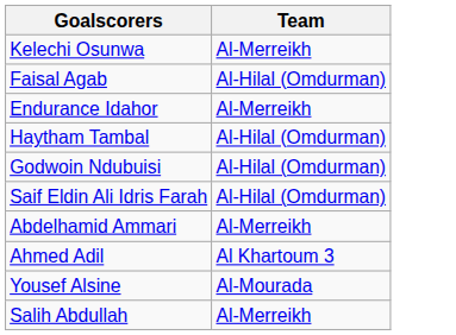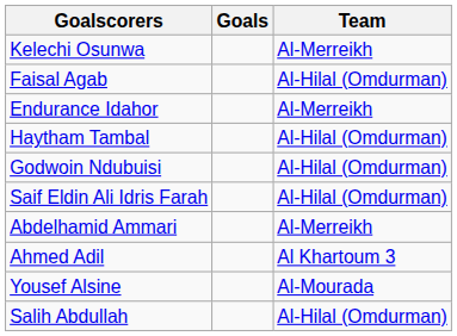 <table class="wikitable sortable" style="font-size: 95%;">
 <tr>
 <th>Goalscorers</th>
+<th>Goals</th>
 <th>Team</th>
 </tr>
 <tr>
 <td> <a href='#'>Kelechi Osunwa</a></td>
+<td></td>
 <td><a href='#'>Al-Merreikh</a></td>
 </tr>
 <tr>
 <td> <a href='#'>Faisal Agab</a></td>
+<td></td>
 <td><a href='#'>Al-Hilal (Omdurman)</a></td>
 </tr>
 <tr>
 <td> <a href='#'>Endurance Idahor</a></td>
+<td></td>
 <td><a href='#'>Al-Merreikh</a></td>
 </tr>
 <tr>
 <td> <a href='#'>Haytham Tambal</a></td>
+<td></td>
 <td><a href='#'>Al-Hilal (Omdurman)</a></td>
 </tr>
 <tr>
 <td> <a href='#'>Godwoin Ndubuisi</a></td>
+<td></td>
 <td><a href='#'>Al-Hilal (Omdurman)</a></td>
 </tr>
 <tr>
 <td> <a href='#'>Saif Eldin Ali Idris Farah</a></td>
+<td></td>
 <td><a href='#'>Al-Hilal (Omdurman)</a></td>
 </tr>
 <tr>
 <td> <a href='#'>Abdelhamid Ammari</a></td>
+<td></td>
 <td><a href='#'>Al-Merreikh</a></td>
 </tr>
 <tr>
 <td> <a href='#'>Ahmed Adil</a></td>
+<td></td>
 <td><a href='#'>Al Khartoum 3</a></td>
 </tr>
 <tr>
 <td> <a href='#'>Yousef Alsine</a></td>
+<td></td>
 <td><a href='#'>Al-Mourada</a></td>
 </tr>
 <tr>
 <td> <a href='#'>Salih Abdullah</a></td>
-<td><a href='#'>Al-Merreikh</a></td>
+<td></td>
+<td><a href='#'>Al-Hilal (Omdurman)</a></td>
 </tr>
 </table>
